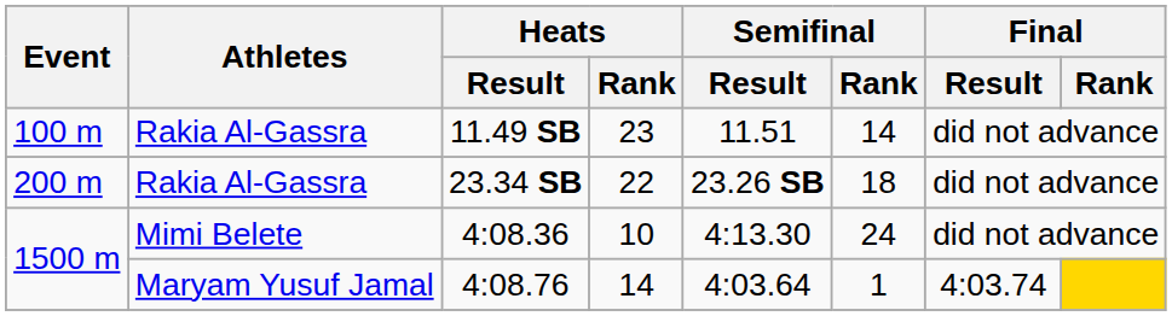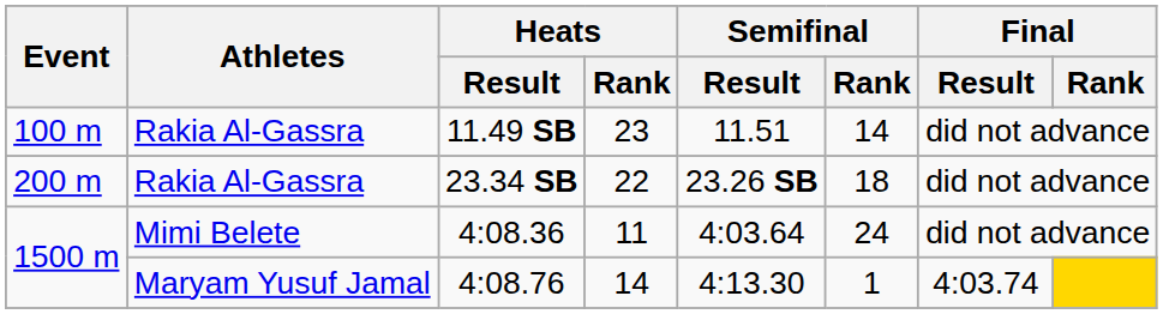 <table class="wikitable" border="1" style="font-size:90%">
 <tr>
 <th rowspan="2">Event</th>
 <th rowspan="2">Athletes</th>
 <th colspan="2">Heats</th>
 <th colspan="2">Semifinal</th>
 <th colspan="2">Final</th>
 </tr>
 <tr>
 <th>Result</th>
 <th>Rank</th>
 <th>Result</th>
 <th>Rank</th>
 <th>Result</th>
 <th>Rank</th>
 </tr>
 <tr>
 <td><a href='#'>100 m</a></td>
 <td><a href='#'>Rakia Al-Gassra</a></td>
 <td align=center>11.49 <strong>SB</strong></td>
 <td align=center>23</td>
 <td align=center>11.51</td>
 <td align=center>14</td>
 <td align=center colspan=2>did not advance</td>
 </tr>
 <tr>
 <td><a href='#'>200 m</a></td>
 <td><a href='#'>Rakia Al-Gassra</a></td>
 <td align=center>23.34 <strong>SB</strong></td>
 <td align=center>22</td>
 <td align=center>23.26 <strong>SB</strong></td>
 <td align=center>18</td>
 <td align=center colspan=2>did not advance</td>
 </tr>
 <tr>
 <td rowspan="2"><a href='#'>1500 m</a></td>
 <td><a href='#'>Mimi Belete</a></td>
 <td align=center>4:08.36</td>
-<td align=center>10</td>
-<td align=center>4:13.30</td>
+<td align=center>11</td>
+<td align=center>4:03.64</td>
 <td align=center>24</td>
 <td align=center colspan=2>did not advance</td>
 </tr>
 <tr>
 <td><a href='#'>Maryam Yusuf Jamal</a></td>
 <td align=center>4:08.76</td>
 <td align=center>14</td>
-<td align=center>4:03.64</td>
+<td align=center>4:13.30</td>
 <td align=center>1</td>
 <td align=center>4:03.74</td>
 <td align="center" bgcolor=gold></td>
 </tr>
 </table>
